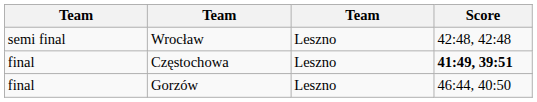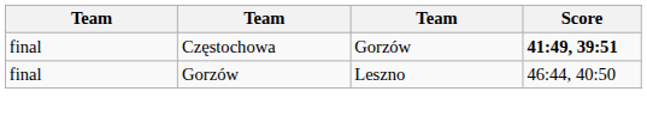 <table class="wikitable" style="font-size: 100%">
 <tr>
 <th width=150>Team</th>
 <th width=150>Team</th>
 <th width=150>Team</th>
 <th width=100>Score</th>
 </tr>
 <tr>
-<td>semi final</td>
-<td>Wrocław</td>
-<td>Leszno</td>
-<td>42:48, 42:48</td>
-</tr>
-<tr>
 <td>final</td>
 <td>Częstochowa</td>
-<td>Leszno</td>
+<td>Gorzów</td>
 <td><strong>41:49, 39:51</strong></td>
 </tr>
 <tr>
 <td>final</td>
 <td>Gorzów</td>
 <td>Leszno</td>
 <td>46:44, 40:50</td>
 </tr>
 </table>
